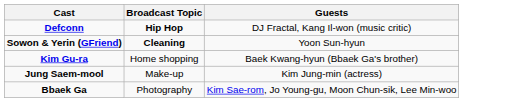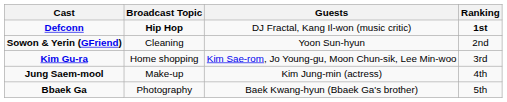 <table class="wikitable" style="font-size:90%;">
 <tr>
 <th>Cast</th>
 <th>Broadcast Topic</th>
 <th>Guests</th>
+<th>Ranking</th>
 </tr>
 <tr align="center">
 <td><strong><a href='#'>Defconn</a></strong></td>
 <td><strong>Hip Hop</strong></td>
 <td>DJ Fractal, Kang Il-won (music critic)</td>
+<td><strong>1st</strong></td>
 </tr>
 <tr align="center">
 <td><strong>Sowon & Yerin (<a href='#'>GFriend</a>)</strong></td>
-<td><strong>Cleaning</strong></td>
+<td>Cleaning</td>
 <td>Yoon Sun-hyun</td>
+<td>2nd</td>
 </tr>
 <tr align="center">
 <td><strong><a href='#'>Kim Gu-ra</a></strong></td>
 <td>Home shopping</td>
-<td>Baek Kwang-hyun (Bbaek Ga's brother)</td>
+<td><a href='#'>Kim Sae-rom</a>, Jo Young-gu, Moon Chun-sik, Lee Min-woo</td>
+<td>3rd</td>
 </tr>
 <tr align="center">
 <td><strong>Jung Saem-mool</strong></td>
 <td>Make-up</td>
 <td>Kim Jung-min (actress)</td>
+<td>4th</td>
 </tr>
 <tr align="center">
 <td><strong>Bbaek Ga</strong></td>
 <td>Photography</td>
-<td><a href='#'>Kim Sae-rom</a>, Jo Young-gu, Moon Chun-sik, Lee Min-woo</td>
+<td>Baek Kwang-hyun (Bbaek Ga's brother)</td>
+<td>5th</td>
 </tr>
 </table>
